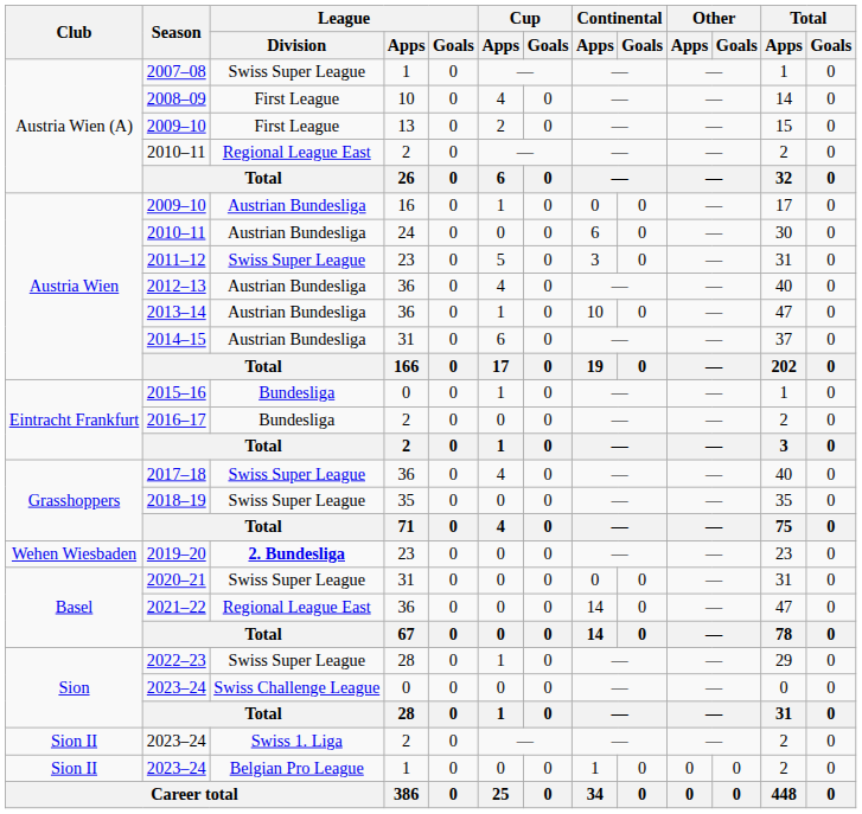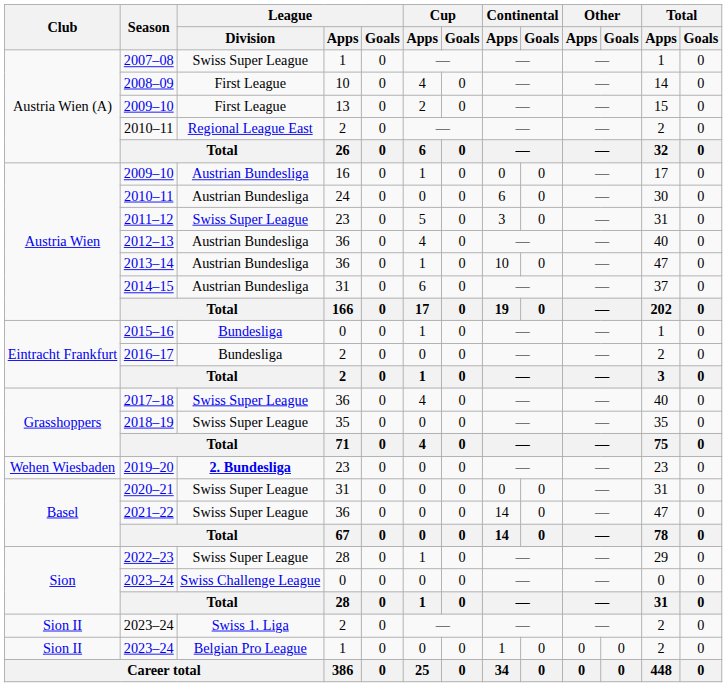 <table class="wikitable" style="text-align:center">
 <tr>
 <th rowspan="2">Club</th>
 <th rowspan="2">Season</th>
 <th colspan="3">League</th>
 <th colspan="2">Cup</th>
 <th colspan="2">Continental</th>
 <th colspan="2">Other</th>
 <th colspan="2">Total</th>
 </tr>
 <tr>
 <th>Division</th>
 <th>Apps</th>
 <th>Goals</th>
 <th>Apps</th>
 <th>Goals</th>
 <th>Apps</th>
 <th>Goals</th>
 <th>Apps</th>
 <th>Goals</th>
 <th>Apps</th>
 <th>Goals</th>
 </tr>
 <tr>
 <td rowspan="5">Austria Wien (A)</td>
 <td><a href='#'>2007–08</a></td>
 <td>Swiss Super League</td>
 <td>1</td>
 <td>0</td>
 <td colspan="2">—</td>
 <td colspan="2">—</td>
 <td colspan="2">—</td>
 <td>1</td>
 <td>0</td>
 </tr>
 <tr>
 <td><a href='#'>2008–09</a></td>
 <td>First League</td>
 <td>10</td>
 <td>0</td>
 <td>4</td>
 <td>0</td>
 <td colspan="2">—</td>
 <td colspan="2">—</td>
 <td>14</td>
 <td>0</td>
 </tr>
 <tr>
 <td><a href='#'>2009–10</a></td>
 <td>First League</td>
 <td>13</td>
 <td>0</td>
 <td>2</td>
 <td>0</td>
 <td colspan="2">—</td>
 <td colspan="2">—</td>
 <td>15</td>
 <td>0</td>
 </tr>
 <tr>
 <td>2010–11</td>
 <td><a href='#'>Regional League East</a></td>
 <td>2</td>
 <td>0</td>
 <td colspan="2">—</td>
 <td colspan="2">—</td>
 <td colspan="2">—</td>
 <td>2</td>
 <td>0</td>
 </tr>
 <tr>
 <th colspan="2">Total</th>
 <th>26</th>
 <th>0</th>
 <th>6</th>
 <th>0</th>
 <th colspan="2">—</th>
 <th colspan="2">—</th>
 <th>32</th>
 <th>0</th>
 </tr>
 <tr>
 <td rowspan="7"><a href='#'>Austria Wien</a></td>
 <td><a href='#'>2009–10</a></td>
 <td><a href='#'>Austrian Bundesliga</a></td>
 <td>16</td>
 <td>0</td>
 <td>1</td>
 <td>0</td>
 <td>0</td>
 <td>0</td>
 <td colspan="2">—</td>
 <td>17</td>
 <td>0</td>
 </tr>
 <tr>
 <td><a href='#'>2010–11</a></td>
 <td>Austrian Bundesliga</td>
 <td>24</td>
 <td>0</td>
 <td>0</td>
 <td>0</td>
 <td>6</td>
 <td>0</td>
 <td colspan="2">—</td>
 <td>30</td>
 <td>0</td>
 </tr>
 <tr>
 <td><a href='#'>2011–12</a></td>
 <td><a href='#'>Swiss Super League</a></td>
 <td>23</td>
 <td>0</td>
 <td>5</td>
 <td>0</td>
 <td>3</td>
 <td>0</td>
 <td colspan="2">—</td>
 <td>31</td>
 <td>0</td>
 </tr>
 <tr>
 <td><a href='#'>2012–13</a></td>
 <td>Austrian Bundesliga</td>
 <td>36</td>
 <td>0</td>
 <td>4</td>
 <td>0</td>
 <td colspan="2">—</td>
 <td colspan="2">—</td>
 <td>40</td>
 <td>0</td>
 </tr>
 <tr>
 <td><a href='#'>2013–14</a></td>
 <td>Austrian Bundesliga</td>
 <td>36</td>
 <td>0</td>
 <td>1</td>
 <td>0</td>
 <td>10</td>
 <td>0</td>
 <td colspan="2">—</td>
 <td>47</td>
 <td>0</td>
 </tr>
 <tr>
 <td><a href='#'>2014–15</a></td>
 <td>Austrian Bundesliga</td>
 <td>31</td>
 <td>0</td>
 <td>6</td>
 <td>0</td>
 <td colspan="2">—</td>
 <td colspan="2">—</td>
 <td>37</td>
 <td>0</td>
 </tr>
 <tr>
 <th colspan="2">Total</th>
 <th>166</th>
 <th>0</th>
 <th>17</th>
 <th>0</th>
 <th>19</th>
 <th>0</th>
 <th colspan="2">—</th>
 <th>202</th>
 <th>0</th>
 </tr>
 <tr>
 <td rowspan="3"><a href='#'>Eintracht Frankfurt</a></td>
 <td><a href='#'>2015–16</a></td>
 <td><a href='#'>Bundesliga</a></td>
 <td>0</td>
 <td>0</td>
 <td>1</td>
 <td>0</td>
 <td colspan="2">—</td>
 <td colspan="2">—</td>
 <td>1</td>
 <td>0</td>
 </tr>
 <tr>
 <td><a href='#'>2016–17</a></td>
 <td>Bundesliga</td>
 <td>2</td>
 <td>0</td>
 <td>0</td>
 <td>0</td>
 <td colspan="2">—</td>
 <td colspan="2">—</td>
 <td>2</td>
 <td>0</td>
 </tr>
 <tr>
 <th colspan="2">Total</th>
 <th>2</th>
 <th>0</th>
 <th>1</th>
 <th>0</th>
 <th colspan="2">—</th>
 <th colspan="2">—</th>
 <th>3</th>
 <th>0</th>
 </tr>
 <tr>
 <td rowspan="3"><a href='#'>Grasshoppers</a></td>
 <td><a href='#'>2017–18</a></td>
 <td><a href='#'>Swiss Super League</a></td>
 <td>36</td>
 <td>0</td>
 <td>4</td>
 <td>0</td>
 <td colspan="2">—</td>
 <td colspan="2">—</td>
 <td>40</td>
 <td>0</td>
 </tr>
 <tr>
 <td><a href='#'>2018–19</a></td>
 <td>Swiss Super League</td>
 <td>35</td>
 <td>0</td>
 <td>0</td>
 <td>0</td>
 <td colspan="2">—</td>
 <td colspan="2">—</td>
 <td>35</td>
 <td>0</td>
 </tr>
 <tr>
 <th colspan="2">Total</th>
 <th>71</th>
 <th>0</th>
 <th>4</th>
 <th>0</th>
 <th colspan="2">—</th>
 <th colspan="2">—</th>
 <th>75</th>
 <th>0</th>
 </tr>
 <tr>
 <td><a href='#'>Wehen Wiesbaden</a></td>
 <td><a href='#'>2019–20</a></td>
 <td><strong><a href='#'>2. Bundesliga</a></strong></td>
 <td>23</td>
 <td>0</td>
 <td>0</td>
 <td>0</td>
 <td colspan="2">—</td>
 <td colspan="2">—</td>
 <td>23</td>
 <td>0</td>
 </tr>
 <tr>
 <td rowspan="3"><a href='#'>Basel</a></td>
 <td><a href='#'>2020–21</a></td>
 <td>Swiss Super League</td>
 <td>31</td>
 <td>0</td>
 <td>0</td>
 <td>0</td>
 <td>0</td>
 <td>0</td>
 <td colspan="2">—</td>
 <td>31</td>
 <td>0</td>
 </tr>
 <tr>
 <td><a href='#'>2021–22</a></td>
-<td><a href='#'>Regional League East</a></td>
+<td>Swiss Super League</td>
 <td>36</td>
 <td>0</td>
 <td>0</td>
 <td>0</td>
 <td>14</td>
 <td>0</td>
 <td colspan="2">—</td>
 <td>47</td>
 <td>0</td>
 </tr>
 <tr>
 <th colspan="2">Total</th>
 <th>67</th>
 <th>0</th>
 <th>0</th>
 <th>0</th>
 <th>14</th>
 <th>0</th>
 <th colspan="2">—</th>
 <th>78</th>
 <th>0</th>
 </tr>
 <tr>
 <td rowspan="3"><a href='#'>Sion</a></td>
 <td><a href='#'>2022–23</a></td>
 <td>Swiss Super League</td>
 <td>28</td>
 <td>0</td>
 <td>1</td>
 <td>0</td>
 <td colspan="2">—</td>
 <td colspan="2">—</td>
 <td>29</td>
 <td>0</td>
 </tr>
 <tr>
 <td><a href='#'>2023–24</a></td>
 <td><a href='#'>Swiss Challenge League</a></td>
 <td>0</td>
 <td>0</td>
 <td>0</td>
 <td>0</td>
 <td colspan="2">—</td>
 <td colspan="2">—</td>
 <td>0</td>
 <td>0</td>
 </tr>
 <tr>
 <th colspan="2">Total</th>
 <th>28</th>
 <th>0</th>
 <th>1</th>
 <th>0</th>
 <th colspan="2">—</th>
 <th colspan="2">—</th>
 <th>31</th>
 <th>0</th>
 </tr>
 <tr>
 <td><a href='#'>Sion II</a></td>
 <td>2023–24</td>
 <td><a href='#'>Swiss 1. Liga</a></td>
 <td>2</td>
 <td>0</td>
 <td colspan="2">—</td>
 <td colspan="2">—</td>
 <td colspan="2">—</td>
 <td>2</td>
 <td>0</td>
 </tr>
 <tr>
 <td><a href='#'>Sion II</a></td>
 <td><a href='#'>2023–24</a></td>
 <td><a href='#'>Belgian Pro League</a></td>
 <td>1</td>
 <td>0</td>
 <td>0</td>
 <td>0</td>
 <td>1</td>
 <td>0</td>
 <td>0</td>
 <td>0</td>
 <td>2</td>
 <td>0</td>
 </tr>
 <tr>
 <th colspan="3">Career total</th>
 <th>386</th>
 <th>0</th>
 <th>25</th>
 <th>0</th>
 <th>34</th>
 <th>0</th>
 <th>0</th>
 <th>0</th>
 <th>448</th>
 <th>0</th>
 </tr>
 </table>
